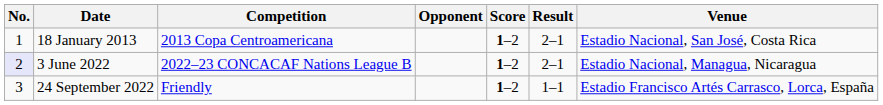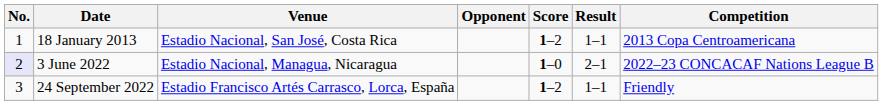 <table class="wikitable">
 <tr>
 <th>No.</th>
 <th>Date</th>
-<th>Competition</th>
+<th>Venue</th>
 <th>Opponent</th>
 <th>Score</th>
 <th>Result</th>
-<th>Venue</th>
+<th>Competition</th>
 </tr>
 <tr>
 <td align="center">1</td>
 <td>18 January 2013</td>
-<td><a href='#'>2013 Copa Centroamericana</a></td>
+<td><a href='#'>Estadio Nacional</a>, <a href='#'>San José</a>, Costa Rica</td>
 <td></td>
 <td align="center"><strong>1</strong>–2</td>
-<td align="center">2–1</td>
-<td><a href='#'>Estadio Nacional</a>, <a href='#'>San José</a>, Costa Rica</td>
+<td align="center">1–1</td>
+<td><a href='#'>2013 Copa Centroamericana</a></td>
 </tr>
 <tr>
 <td align="center" style="background: lavender;">2</td>
 <td>3 June 2022</td>
+<td><a href='#'>Estadio Nacional</a>, <a href='#'>Managua</a>, Nicaragua</td>
+<td></td>
+<td align="center"><strong>1</strong>–0</td>
+<td align="center">2–1</td>
 <td><a href='#'>2022–23 CONCACAF Nations League B</a></td>
-<td></td>
-<td align="center"><strong>1</strong>–2</td>
-<td align="center">2–1</td>
-<td><a href='#'>Estadio Nacional</a>, <a href='#'>Managua</a>, Nicaragua</td>
 </tr>
 <tr>
 <td align="center">3</td>
 <td>24 September 2022</td>
-<td><a href='#'>Friendly</a></td>
+<td><a href='#'>Estadio Francisco Artés Carrasco</a>, <a href='#'>Lorca</a>, España</td>
 <td></td>
 <td align="center"><strong>1</strong>–2</td>
 <td align="center">1–1</td>
-<td><a href='#'>Estadio Francisco Artés Carrasco</a>, <a href='#'>Lorca</a>, España</td>
+<td><a href='#'>Friendly</a></td>
 </tr>
 </table>
